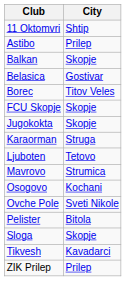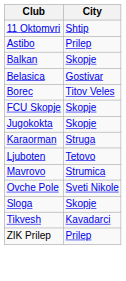 <table class="wikitable">
 <tr>
 <th>Club</th>
 <th>City</th>
 </tr>
 <tr>
 <td><a href='#'>11 Oktomvri</a></td>
 <td><a href='#'>Shtip</a></td>
 </tr>
 <tr>
 <td><a href='#'>Astibo</a></td>
 <td><a href='#'>Prilep</a></td>
 </tr>
 <tr>
 <td><a href='#'>Balkan</a></td>
 <td><a href='#'>Skopje</a></td>
 </tr>
 <tr>
 <td><a href='#'>Belasica</a></td>
 <td><a href='#'>Gostivar</a></td>
 </tr>
 <tr>
 <td><a href='#'>Borec</a></td>
 <td><a href='#'>Titov Veles</a></td>
 </tr>
 <tr>
 <td><a href='#'>FCU Skopje</a></td>
 <td><a href='#'>Skopje</a></td>
 </tr>
 <tr>
 <td><a href='#'>Jugokokta</a></td>
 <td><a href='#'>Skopje</a></td>
 </tr>
 <tr>
 <td><a href='#'>Karaorman</a></td>
 <td><a href='#'>Struga</a></td>
 </tr>
 <tr>
 <td><a href='#'>Ljuboten</a></td>
 <td><a href='#'>Tetovo</a></td>
 </tr>
 <tr>
 <td><a href='#'>Mavrovo</a></td>
 <td><a href='#'>Strumica</a></td>
 </tr>
 <tr>
-<td><a href='#'>Osogovo</a></td>
-<td><a href='#'>Kochani</a></td>
-</tr>
-<tr>
 <td><a href='#'>Ovche Pole</a></td>
 <td><a href='#'>Sveti Nikole</a></td>
-</tr>
-<tr>
-<td><a href='#'>Pelister</a></td>
-<td><a href='#'>Bitola</a></td>
 </tr>
 <tr>
 <td><a href='#'>Sloga</a></td>
 <td><a href='#'>Skopje</a></td>
 </tr>
 <tr>
 <td><a href='#'>Tikvesh</a></td>
 <td><a href='#'>Kavadarci</a></td>
 </tr>
 <tr>
 <td>ZIK Prilep</td>
 <td><a href='#'>Prilep</a></td>
 </tr>
 </table>
